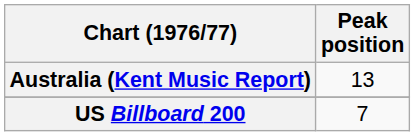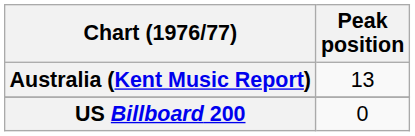 <table class="wikitable sortable plainrowheaders" style="text-align:center">
 <tr>
 <th scope="col">Chart (1976/77)</th>
 <th scope="col">Peak<br>position</th>
 </tr>
 <tr>
 <th scope="row">Australia (<a href='#'>Kent Music Report</a>)</th>
 <td align="center">13</td>
 </tr>
 <tr>
 </tr>
 <tr>
 <th scope="row">US <a href='#'><em>Billboard</em> 200</a></th>
-<td>7</td>
+<td>0</td>
 </tr>
 </table>
